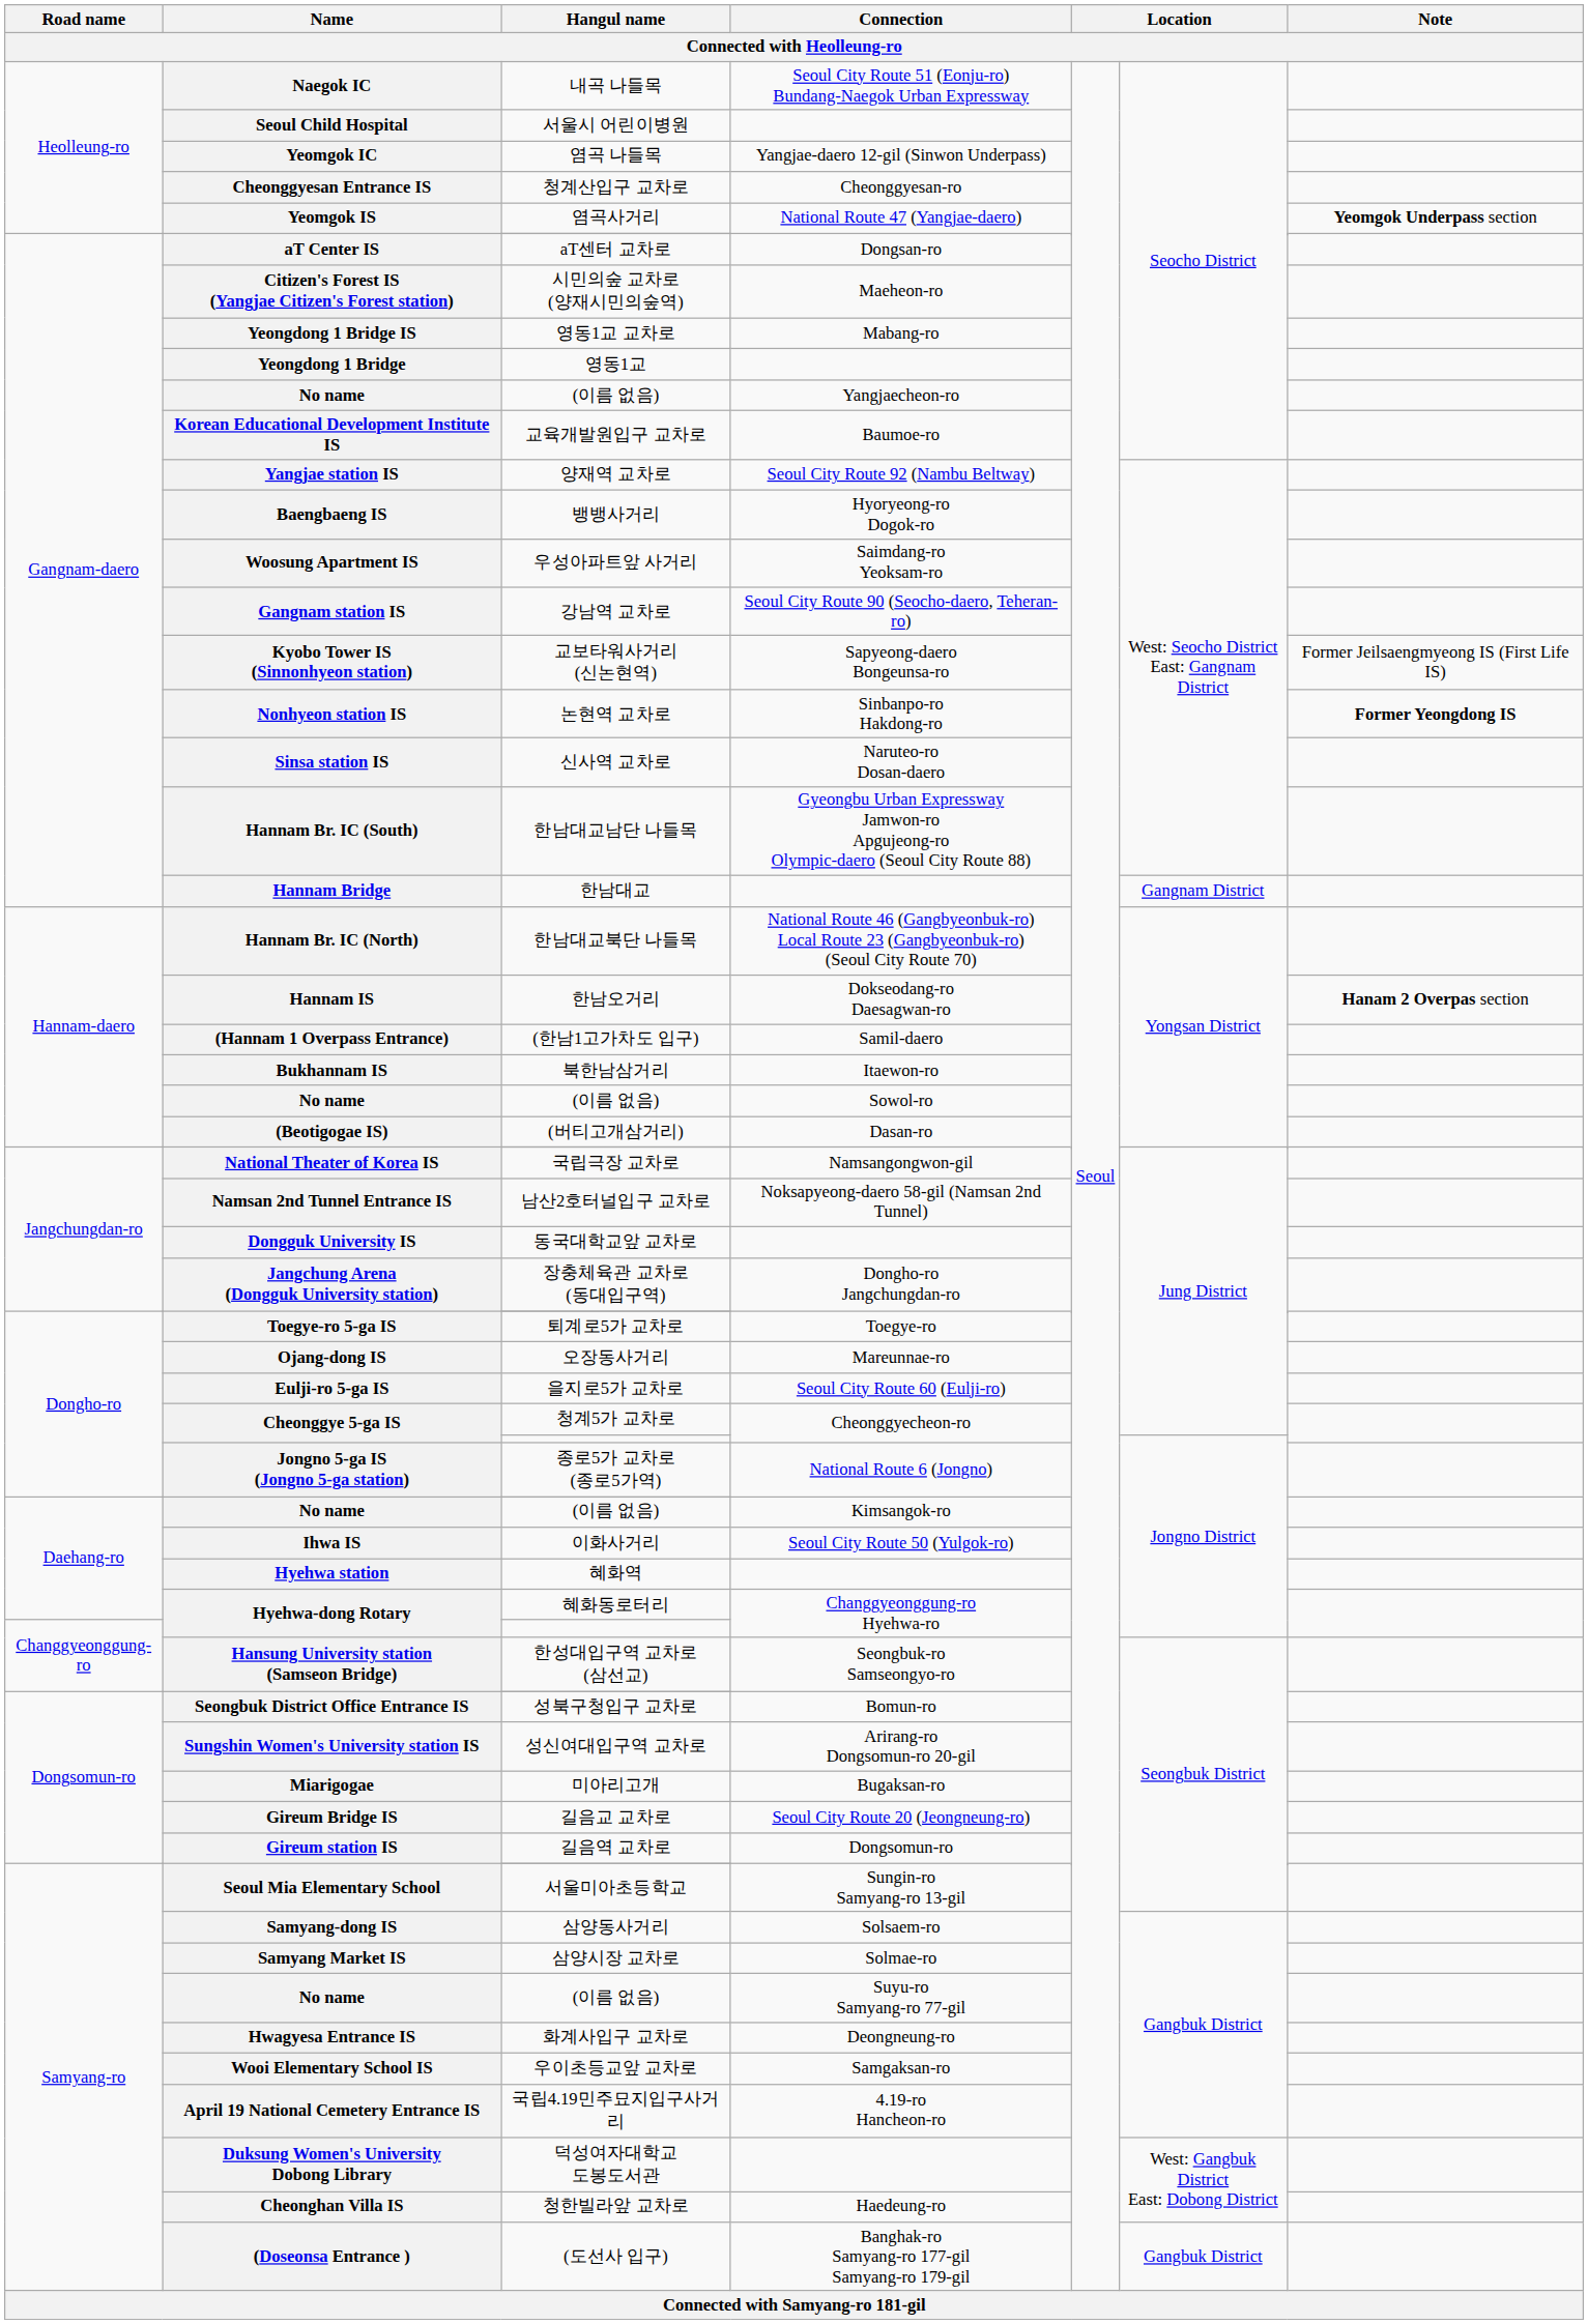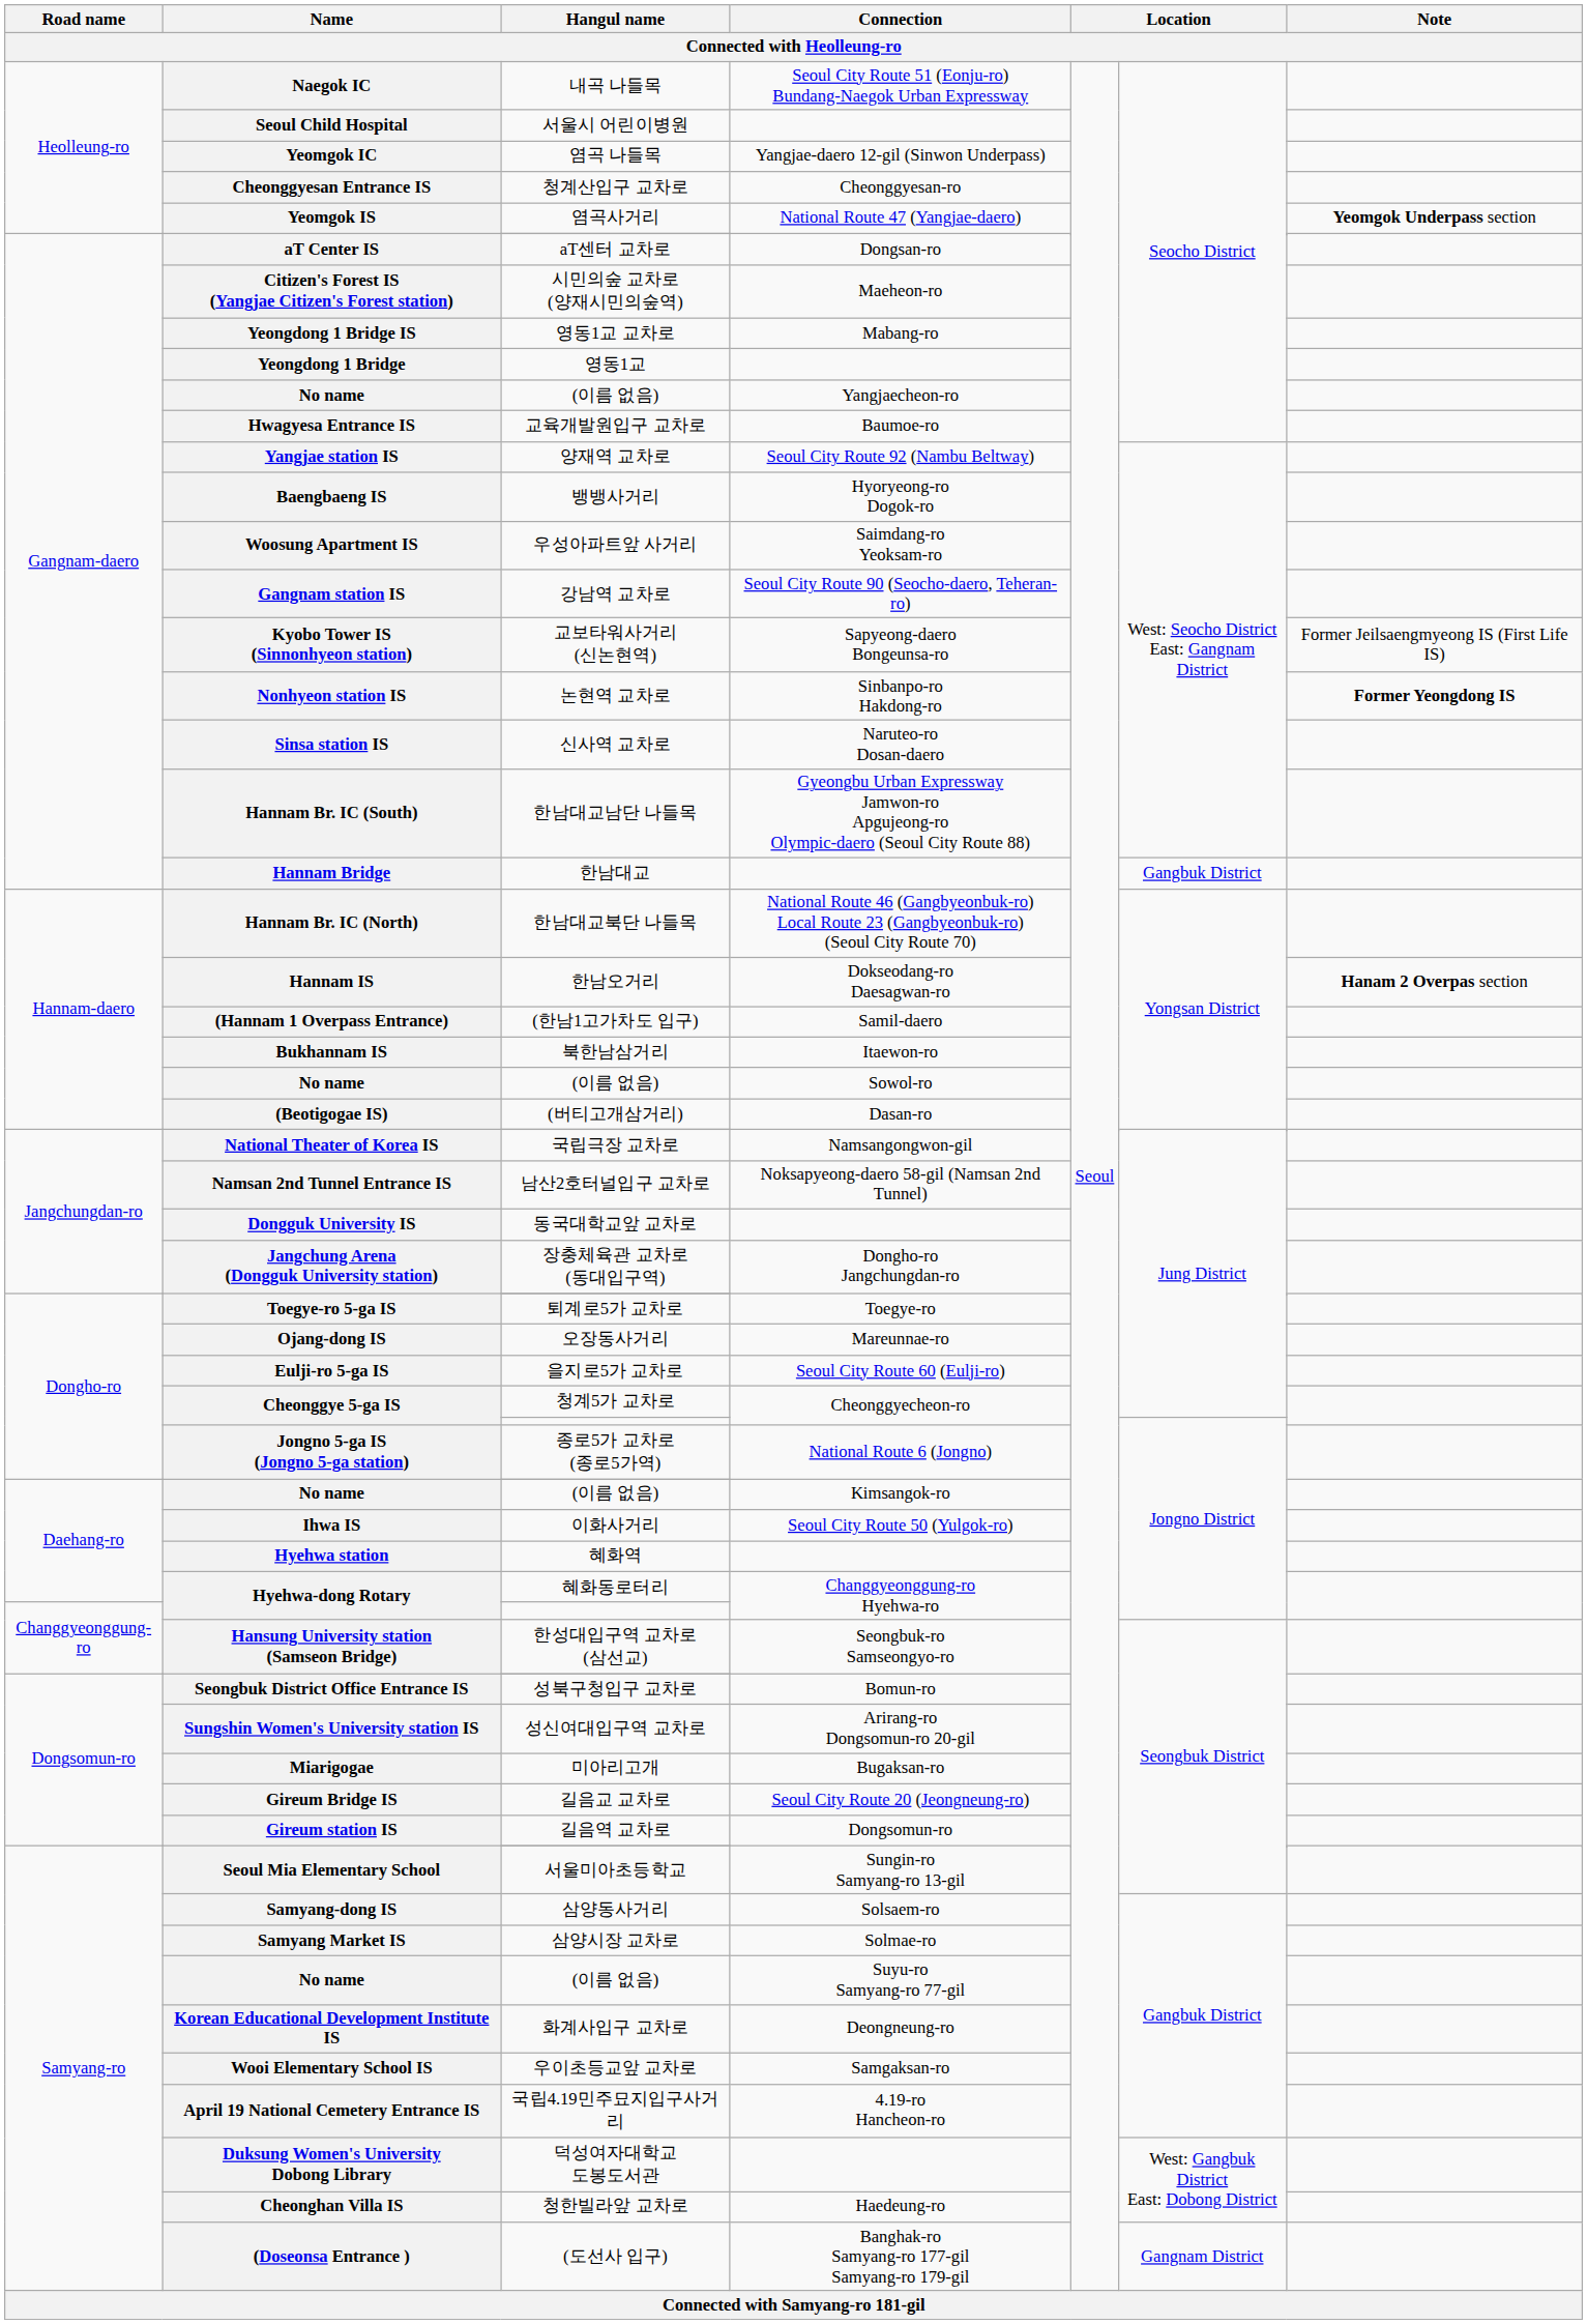 <table class="wikitable" style="font-size: 85%; text-align: center;">
 <tr>
 <th>Road name</th>
 <th>Name </th>
 <th>Hangul name</th>
 <th>Connection</th>
 <th colspan="2">Location</th>
 <th>Note</th>
 </tr>
 <tr>
 <th colspan=7>Connected with <a href='#'>Heolleung-ro</a></th>
 </tr>
 <tr>
 <td rowspan=5><a href='#'>Heolleung-ro</a></td>
 <th>Naegok IC</th>
 <td>내곡 나들목</td>
 <td><a href='#'>Seoul City Route 51</a> (<a href='#'>Eonju-ro</a>)<br><a href='#'>Bundang-Naegok Urban Expressway</a></td>
 <td style="width: 1.2em;" rowspan=63><a href='#'>Seoul</a></td>
 <td rowspan=12><a href='#'>Seocho District</a></td>
 <td></td>
 </tr>
 <tr>
 <th>Seoul Child Hospital</th>
 <td>서울시 어린이병원</td>
 <td></td>
 <td></td>
 </tr>
 <tr>
 <th>Yeomgok IC</th>
 <td>염곡 나들목</td>
 <td>Yangjae-daero 12-gil (Sinwon Underpass)</td>
 <td></td>
 </tr>
 <tr>
 <th>Cheonggyesan Entrance IS</th>
 <td>청계산입구 교차로</td>
 <td>Cheonggyesan-ro</td>
 <td></td>
 </tr>
 <tr>
 <th rowspan=2>Yeomgok IS</th>
 <td>염곡사거리</td>
 <td rowspan=2> <a href='#'>National Route 47</a> (<a href='#'>Yangjae-daero</a>)</td>
 <td rowspan=2><strong>Yeomgok Underpass</strong> section</td>
 </tr>
 <tr>
 <td rowspan=16><a href='#'>Gangnam-daero</a></td>
 </tr>
 <tr>
 <th>aT Center IS</th>
 <td>aT센터 교차로</td>
 <td>Dongsan-ro</td>
 <td></td>
 </tr>
 <tr>
 <th>Citizen's Forest IS<br>(<a href='#'>Yangjae Citizen's Forest station</a>)</th>
 <td>시민의숲 교차로<br>(양재시민의숲역)</td>
 <td>Maeheon-ro</td>
 <td></td>
 </tr>
 <tr>
 <th>Yeongdong 1 Bridge IS</th>
 <td>영동1교 교차로</td>
 <td>Mabang-ro</td>
 <td></td>
 </tr>
 <tr>
 <th>Yeongdong 1 Bridge</th>
 <td>영동1교</td>
 <td></td>
 <td></td>
 </tr>
 <tr>
 <th>No name</th>
 <td>(이름 없음)</td>
 <td>Yangjaecheon-ro</td>
 <td></td>
 </tr>
 <tr>
-<th><a href='#'>Korean Educational Development Institute</a> IS</th>
+<th>Hwagyesa Entrance IS</th>
 <td>교육개발원입구 교차로</td>
 <td>Baumoe-ro</td>
 <td></td>
 </tr>
 <tr>
 <th><a href='#'>Yangjae station</a> IS</th>
 <td>양재역 교차로</td>
 <td><a href='#'>Seoul City Route 92</a> (<a href='#'>Nambu Beltway</a>)</td>
 <td rowspan=8>West: <a href='#'>Seocho District</a><br>East: <a href='#'>Gangnam District</a></td>
 <td></td>
 </tr>
 <tr>
 <th>Baengbaeng IS</th>
 <td>뱅뱅사거리</td>
 <td>Hyoryeong-ro<br>Dogok-ro</td>
 <td></td>
 </tr>
 <tr>
 <th>Woosung Apartment IS</th>
 <td>우성아파트앞 사거리</td>
 <td>Saimdang-ro<br>Yeoksam-ro</td>
 <td></td>
 </tr>
 <tr>
 <th><a href='#'>Gangnam station</a> IS</th>
 <td>강남역 교차로</td>
 <td><a href='#'>Seoul City Route 90</a> (<a href='#'>Seocho-daero</a>, <a href='#'>Teheran-ro</a>)</td>
 <td></td>
 </tr>
 <tr>
 <th>Kyobo Tower IS<br>(<a href='#'>Sinnonhyeon station</a>)</th>
 <td>교보타워사거리<br>(신논현역)</td>
 <td>Sapyeong-daero<br>Bongeunsa-ro</td>
 <td>Former Jeilsaengmyeong IS (First Life IS) </td>
 </tr>
 <tr>
 <th><a href='#'>Nonhyeon station</a> IS</th>
 <td>논현역 교차로</td>
 <td>Sinbanpo-ro<br>Hakdong-ro</td>
 <td><strong>Former Yeongdong IS</strong></td>
 </tr>
 <tr>
 <th><a href='#'>Sinsa station</a> IS</th>
 <td>신사역 교차로</td>
 <td>Naruteo-ro<br>Dosan-daero</td>
 <td></td>
 </tr>
 <tr>
 <th>Hannam Br. IC (South)</th>
 <td>한남대교남단 나들목</td>
 <td><a href='#'>Gyeongbu Urban Expressway</a><br>Jamwon-ro<br>Apgujeong-ro<br><a href='#'>Olympic-daero</a> (Seoul City Route 88)</td>
 <td></td>
 </tr>
 <tr>
 <th><a href='#'>Hannam Bridge</a></th>
 <td>한남대교</td>
 <td></td>
-<td><a href='#'>Gangnam District</a></td>
+<td><a href='#'>Gangbuk District</a></td>
 <td></td>
 </tr>
 <tr>
 <td rowspan=6><a href='#'>Hannam-daero</a></td>
 <th>Hannam Br. IC (North)</th>
 <td>한남대교북단 나들목</td>
 <td> <a href='#'>National Route 46</a> (<a href='#'>Gangbyeonbuk-ro</a>)<br><a href='#'>Local Route 23</a> (<a href='#'>Gangbyeonbuk-ro</a>)<br>(Seoul City Route 70)</td>
 <td rowspan=7><a href='#'>Yongsan District</a></td>
 <td></td>
 </tr>
 <tr>
 <th>Hannam IS</th>
 <td>한남오거리</td>
 <td>Dokseodang-ro<br>Daesagwan-ro</td>
 <td><strong>Hanam 2 Overpas</strong> section</td>
 </tr>
 <tr>
 <th>(Hannam 1 Overpass Entrance)</th>
 <td>(한남1고가차도 입구)</td>
 <td>Samil-daero</td>
 <td></td>
 </tr>
 <tr>
 <th>Bukhannam IS</th>
 <td>북한남삼거리</td>
 <td>Itaewon-ro</td>
 <td></td>
 </tr>
 <tr>
 <th>No name</th>
 <td>(이름 없음)</td>
 <td>Sowol-ro</td>
 <td></td>
 </tr>
 <tr>
 <th rowspan=2>(Beotigogae IS)</th>
 <td>(버티고개삼거리)</td>
 <td rowspan=2>Dasan-ro</td>
 <td rowspan=2></td>
 </tr>
 <tr>
 <td rowspan=5><a href='#'>Jangchungdan-ro</a></td>
 </tr>
 <tr>
 <th><a href='#'>National Theater of Korea</a> IS</th>
 <td>국립극장 교차로</td>
 <td>Namsangongwon-gil</td>
 <td rowspan=9><a href='#'>Jung District</a></td>
 <td></td>
 </tr>
 <tr>
 <th>Namsan 2nd Tunnel Entrance IS</th>
 <td>남산2호터널입구 교차로</td>
 <td>Noksapyeong-daero 58-gil (Namsan 2nd Tunnel)</td>
 <td></td>
 </tr>
 <tr>
 <th><a href='#'>Dongguk University</a> IS</th>
 <td>동국대학교앞 교차로</td>
 <td></td>
 <td></td>
 </tr>
 <tr>
 <th rowspan=2><a href='#'>Jangchung Arena</a><br>(<a href='#'>Dongguk University station</a>)</th>
 <td>장충체육관 교차로<br>(동대입구역)</td>
 <td rowspan=2>Dongho-ro<br>Jangchungdan-ro</td>
 <td rowspan=2></td>
 </tr>
 <tr>
 <td rowspan=7><a href='#'>Dongho-ro</a></td>
 </tr>
 <tr>
 <th>Toegye-ro 5-ga IS</th>
 <td>퇴계로5가 교차로</td>
 <td>Toegye-ro</td>
 <td></td>
 </tr>
 <tr>
 <th>Ojang-dong IS</th>
 <td>오장동사거리</td>
 <td>Mareunnae-ro</td>
 <td></td>
 </tr>
 <tr>
 <th>Eulji-ro 5-ga IS</th>
 <td>을지로5가 교차로</td>
 <td><a href='#'>Seoul City Route 60</a> (<a href='#'>Eulji-ro</a>)</td>
 <td></td>
 </tr>
 <tr>
 <th rowspan=2>Cheonggye 5-ga IS</th>
 <td>청계5가 교차로</td>
 <td rowspan=2>Cheonggyecheon-ro</td>
 <td rowspan=2></td>
 </tr>
 <tr>
 <td></td>
 <td rowspan=8><a href='#'>Jongno District</a></td>
 </tr>
 <tr>
 <th rowspan=2>Jongno 5-ga IS<br>(<a href='#'>Jongno 5-ga station</a>)</th>
 <td>종로5가 교차로<br>(종로5가역)</td>
 <td rowspan=2> <a href='#'>National Route 6</a> (<a href='#'>Jongno</a>)</td>
 <td rowspan=2></td>
 </tr>
 <tr>
 <td rowspan=5><a href='#'>Daehang-ro</a></td>
 </tr>
 <tr>
 <th>No name</th>
 <td>(이름 없음)</td>
 <td>Kimsangok-ro</td>
 <td></td>
 </tr>
 <tr>
 <th>Ihwa IS</th>
 <td>이화사거리</td>
 <td><a href='#'>Seoul City Route 50</a> (<a href='#'>Yulgok-ro</a>)</td>
 <td></td>
 </tr>
 <tr>
 <th><a href='#'>Hyehwa station</a></th>
 <td>혜화역</td>
 <td></td>
 <td></td>
 </tr>
 <tr>
 <th rowspan=2>Hyehwa-dong Rotary</th>
 <td>혜화동로터리</td>
 <td rowspan=2><a href='#'>Changgyeonggung-ro</a><br>Hyehwa-ro</td>
 <td rowspan=2></td>
 </tr>
 <tr>
 <td rowspan=2><a href='#'>Changgyeonggung-ro</a></td>
 </tr>
 <tr>
 <th rowspan=2><a href='#'>Hansung University station</a><br>(Samseon Bridge)</th>
 <td>한성대입구역 교차로<br>(삼선교)</td>
 <td rowspan=2>Seongbuk-ro<br>Samseongyo-ro</td>
 <td rowspan=9><a href='#'>Seongbuk District</a></td>
 <td rowspan=2></td>
 </tr>
 <tr>
 <td rowspan=6><a href='#'>Dongsomun-ro</a></td>
 </tr>
 <tr>
 <th>Seongbuk District Office Entrance IS</th>
 <td>성북구청입구 교차로</td>
 <td>Bomun-ro</td>
 <td></td>
 </tr>
 <tr>
 <th><a href='#'>Sungshin Women's University station</a> IS</th>
 <td>성신여대입구역 교차로</td>
 <td>Arirang-ro<br>Dongsomun-ro 20-gil</td>
 <td></td>
 </tr>
 <tr>
 <th>Miarigogae</th>
 <td>미아리고개</td>
 <td>Bugaksan-ro</td>
 <td></td>
 </tr>
 <tr>
 <th>Gireum Bridge IS</th>
 <td>길음교 교차로</td>
 <td><a href='#'>Seoul City Route 20</a> (<a href='#'>Jeongneung-ro</a>)</td>
 <td></td>
 </tr>
 <tr>
 <th rowspan=2><a href='#'>Gireum station</a> IS</th>
 <td>길음역 교차로</td>
 <td rowspan=2>Dongsomun-ro</td>
 <td rowspan=2></td>
 </tr>
 <tr>
 <td rowspan=11><a href='#'>Samyang-ro</a></td>
 </tr>
 <tr>
 <th>Seoul Mia Elementary School</th>
 <td>서울미아초등학교</td>
 <td>Sungin-ro<br>Samyang-ro 13-gil</td>
 <td></td>
 </tr>
 <tr>
 <th>Samyang-dong IS</th>
 <td>삼양동사거리</td>
 <td>Solsaem-ro</td>
 <td rowspan=6><a href='#'>Gangbuk District</a></td>
 <td></td>
 </tr>
 <tr>
 <th>Samyang Market IS</th>
 <td>삼양시장 교차로</td>
 <td>Solmae-ro</td>
 <td></td>
 </tr>
 <tr>
 <th>No name</th>
 <td>(이름 없음)</td>
 <td>Suyu-ro<br>Samyang-ro 77-gil</td>
 <td></td>
 </tr>
 <tr>
-<th>Hwagyesa Entrance IS</th>
+<th><a href='#'>Korean Educational Development Institute</a> IS</th>
 <td>화계사입구 교차로</td>
 <td>Deongneung-ro</td>
 <td></td>
 </tr>
 <tr>
 <th>Wooi Elementary School IS</th>
 <td>우이초등교앞 교차로</td>
 <td>Samgaksan-ro</td>
 <td></td>
 </tr>
 <tr>
 <th>April 19 National Cemetery Entrance IS</th>
 <td>국립4.19민주묘지입구사거리</td>
 <td>4.19-ro<br>Hancheon-ro</td>
 <td></td>
 </tr>
 <tr>
 <th><a href='#'>Duksung Women's University</a><br>Dobong Library</th>
 <td>덕성여자대학교<br>도봉도서관</td>
 <td></td>
 <td rowspan=2>West: <a href='#'>Gangbuk District</a><br>East: <a href='#'>Dobong District</a></td>
 <td></td>
 </tr>
 <tr>
 <th>Cheonghan Villa IS</th>
 <td>청한빌라앞 교차로</td>
 <td>Haedeung-ro</td>
 <td></td>
 </tr>
 <tr>
 <th>(<a href='#'>Doseonsa</a> Entrance )</th>
 <td>(도선사 입구)</td>
 <td>Banghak-ro<br>Samyang-ro 177-gil<br>Samyang-ro 179-gil</td>
-<td><a href='#'>Gangbuk District</a></td>
+<td><a href='#'>Gangnam District</a></td>
 <td></td>
 </tr>
 <tr>
 <th colspan=7>Connected with Samyang-ro 181-gil</th>
 </tr>
 </table>
